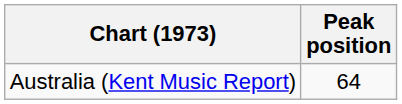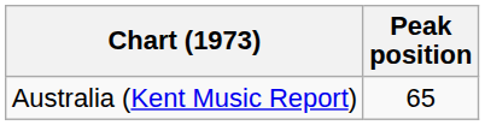 <table class="wikitable">
 <tr>
 <th>Chart (1973)</th>
 <th>Peak<br>position</th>
 </tr>
 <tr>
 <td>Australia (<a href='#'>Kent Music Report</a>)</td>
-<td style="text-align:center;">64</td>
+<td style="text-align:center;">65</td>
 </tr>
 </table>
